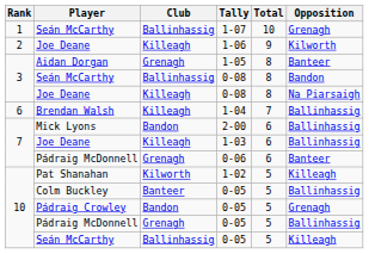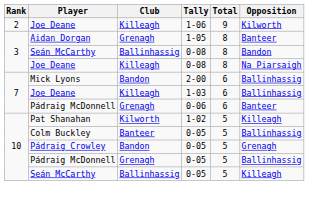 <table class="wikitable">
 <tr>
 <th>Rank</th>
 <th>Player</th>
 <th>Club</th>
 <th>Tally</th>
 <th>Total</th>
 <th>Opposition</th>
-</tr>
-<tr>
-<td rowspan="1" style="text-align:center;">1</td>
-<td><a href='#'>Seán McCarthy</a></td>
-<td><a href='#'>Ballinhassig</a></td>
-<td align=center>1-07</td>
-<td align=center>10</td>
-<td><a href='#'>Grenagh</a></td>
 </tr>
 <tr>
 <td rowspan="1" style="text-align:center;">2</td>
 <td><a href='#'>Joe Deane</a></td>
 <td><a href='#'>Killeagh</a></td>
 <td align=center>1-06</td>
 <td align=center>9</td>
 <td><a href='#'>Kilworth</a></td>
 </tr>
 <tr>
 <td rowspan="3" style="text-align:center;">3</td>
 <td><a href='#'>Aidan Dorgan</a></td>
 <td><a href='#'>Grenagh</a></td>
 <td align=center>1-05</td>
 <td align=center>8</td>
 <td><a href='#'>Banteer</a></td>
 </tr>
 <tr>
 <td><a href='#'>Seán McCarthy</a></td>
 <td><a href='#'>Ballinhassig</a></td>
 <td align=center>0-08</td>
 <td align=center>8</td>
 <td><a href='#'>Bandon</a></td>
 </tr>
 <tr>
 <td><a href='#'>Joe Deane</a></td>
 <td><a href='#'>Killeagh</a></td>
 <td align=center>0-08</td>
 <td align=center>8</td>
 <td><a href='#'>Na Piarsaigh</a></td>
-</tr>
-<tr>
-<td rowspan="1" style="text-align:center;">6</td>
-<td><a href='#'>Brendan Walsh</a></td>
-<td><a href='#'>Killeagh</a></td>
-<td align=center>1-04</td>
-<td align=center>7</td>
-<td><a href='#'>Ballinhassig</a></td>
 </tr>
 <tr>
 <td rowspan="3" style="text-align:center;">7</td>
 <td>Mick Lyons</td>
 <td><a href='#'>Bandon</a></td>
 <td align=center>2-00</td>
 <td align=center>6</td>
 <td><a href='#'>Ballinhassig</a></td>
 </tr>
 <tr>
 <td><a href='#'>Joe Deane</a></td>
 <td><a href='#'>Killeagh</a></td>
 <td align=center>1-03</td>
 <td align=center>6</td>
 <td><a href='#'>Ballinhassig</a></td>
 </tr>
 <tr>
 <td>Pádraig McDonnell</td>
 <td><a href='#'>Grenagh</a></td>
 <td align=center>0-06</td>
 <td align=center>6</td>
 <td><a href='#'>Banteer</a></td>
 </tr>
 <tr>
 <td rowspan="5" style="text-align:center;">10</td>
 <td>Pat Shanahan</td>
 <td><a href='#'>Kilworth</a></td>
 <td align=center>1-02</td>
 <td align=center>5</td>
 <td><a href='#'>Killeagh</a></td>
 </tr>
 <tr>
 <td>Colm Buckley</td>
 <td><a href='#'>Banteer</a></td>
 <td align=center>0-05</td>
 <td align=center>5</td>
 <td><a href='#'>Ballinhassig</a></td>
 </tr>
 <tr>
 <td><a href='#'>Pádraig Crowley</a></td>
 <td><a href='#'>Bandon</a></td>
 <td align=center>0-05</td>
 <td align=center>5</td>
 <td><a href='#'>Grenagh</a></td>
 </tr>
 <tr>
 <td>Pádraig McDonnell</td>
 <td><a href='#'>Grenagh</a></td>
 <td align=center>0-05</td>
 <td align=center>5</td>
 <td><a href='#'>Ballinhassig</a></td>
 </tr>
 <tr>
 <td><a href='#'>Seán McCarthy</a></td>
 <td><a href='#'>Ballinhassig</a></td>
 <td align=center>0-05</td>
 <td align=center>5</td>
 <td><a href='#'>Killeagh</a></td>
 </tr>
 </table>
